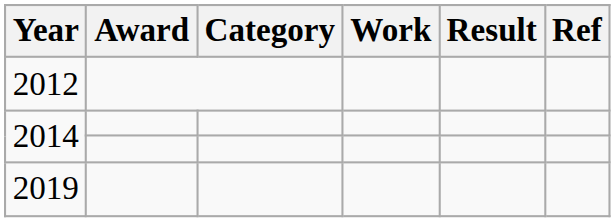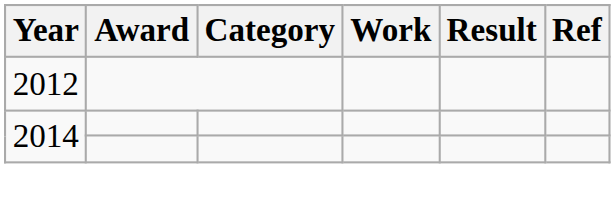 <table class="wikitable">
 <tr>
 <th>Year</th>
 <th>Award</th>
 <th>Category</th>
 <th>Work</th>
 <th>Result</th>
 <th>Ref</th>
 </tr>
 <tr>
 <td>2012</td>
 <td colspan=2></td>
 <td></td>
 <td></td>
 <td></td>
 </tr>
 <tr>
 <td rowspan=2>2014</td>
 <td></td>
 <td></td>
 <td></td>
 <td></td>
 <td></td>
 </tr>
 <tr>
 <td></td>
 <td></td>
 <td></td>
 <td></td>
 <td></td>
 </tr>
-<tr>
-<td>2019</td>
-<td></td>
-<td></td>
-<td></td>
-<td></td>
-<td></td>
-</tr>
 </table>
